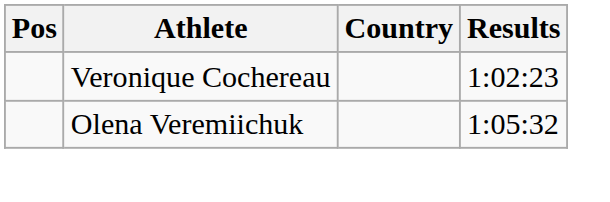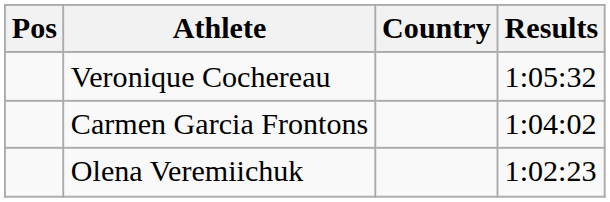 <table class="wikitable">
 <tr>
 <th>Pos</th>
 <th>Athlete</th>
 <th>Country</th>
 <th>Results</th>
 </tr>
 <tr>
 <td align="center"></td>
 <td>Veronique Cochereau</td>
 <td></td>
-<td>1:02:23</td>
+<td>1:05:32</td>
+</tr>
+<tr>
+<td align="center"></td>
+<td>Carmen Garcia Frontons</td>
+<td></td>
+<td>1:04:02</td>
 </tr>
 <tr>
 <td align="center"></td>
 <td>Olena Veremiichuk</td>
 <td></td>
-<td>1:05:32</td>
+<td>1:02:23</td>
 </tr>
 </table>
